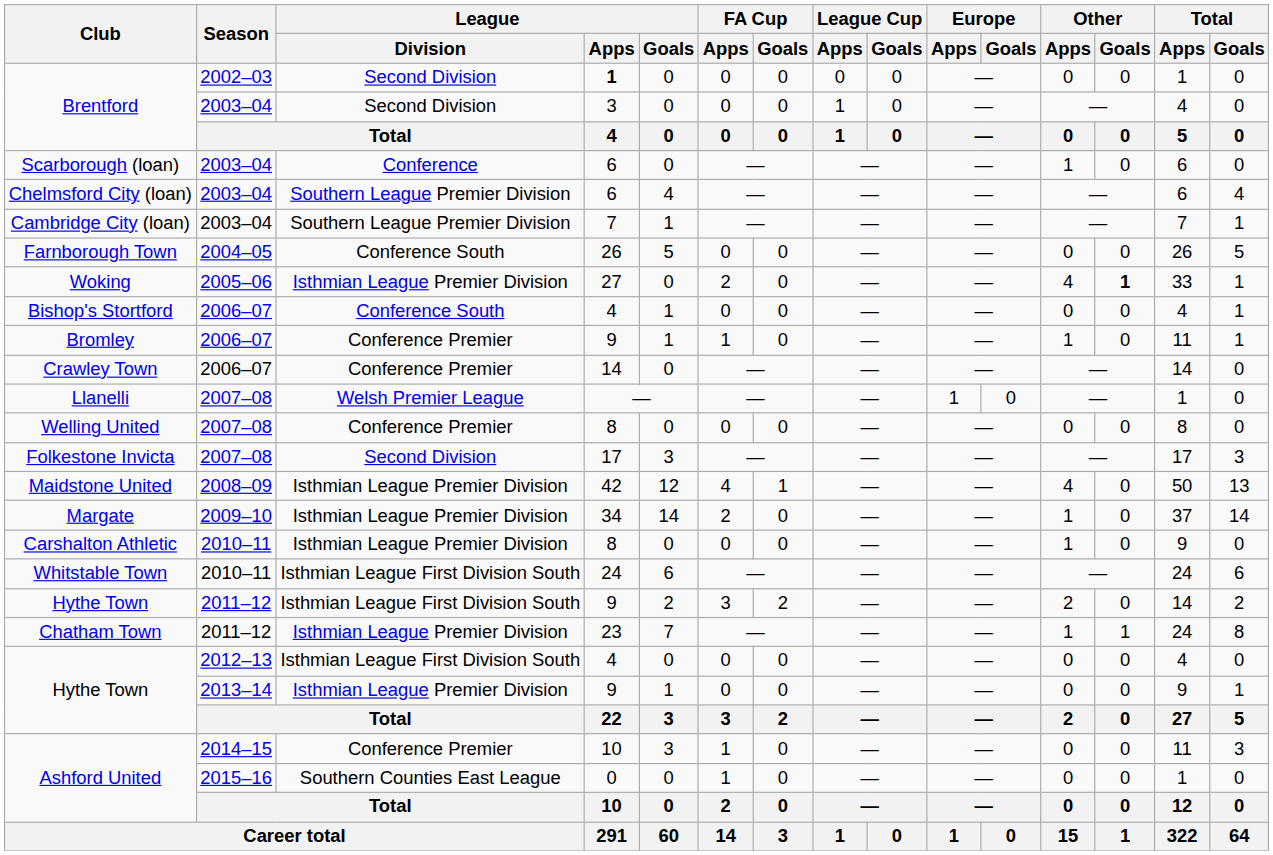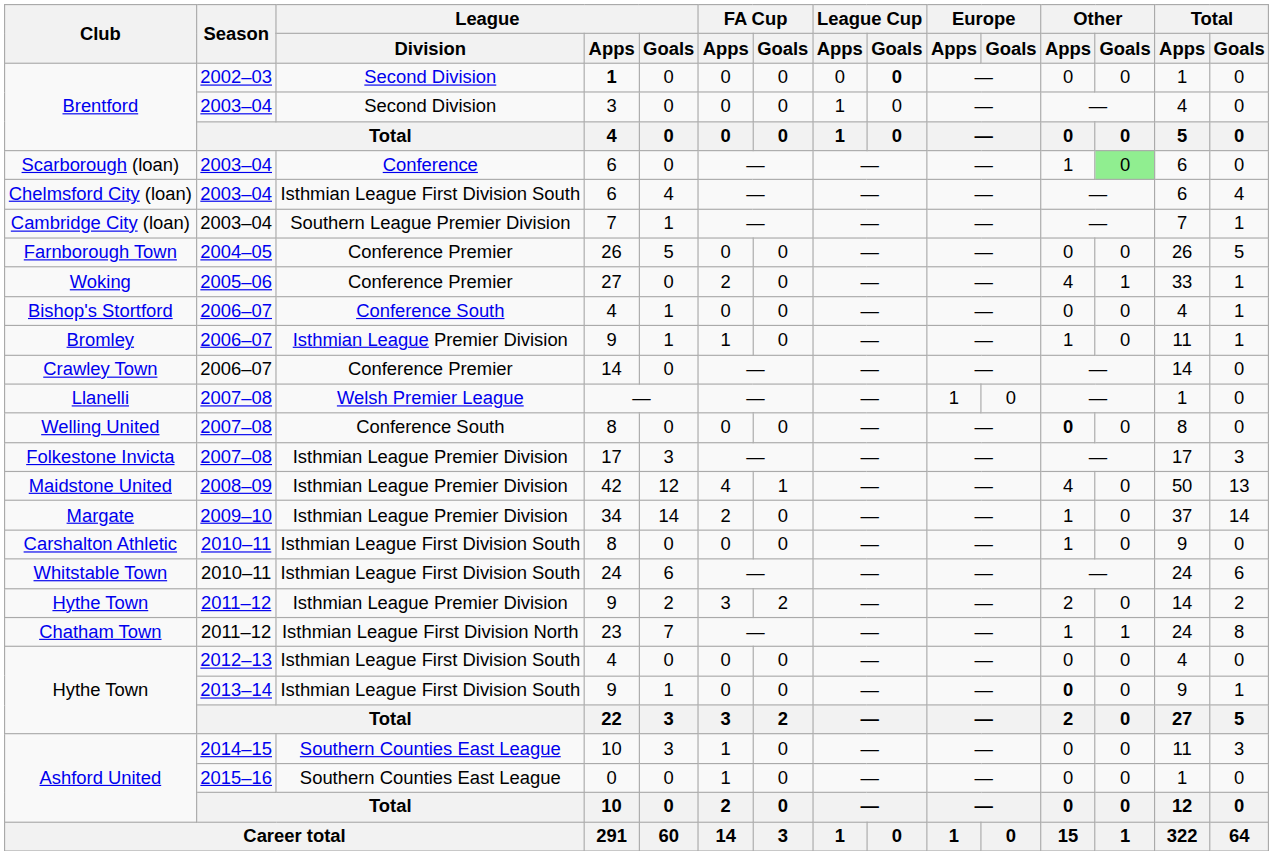 <table class="wikitable" style="text-align: center;">
 <tr>
 <th rowspan="2">Club</th>
 <th rowspan="2">Season</th>
 <th colspan="3">League</th>
 <th colspan="2">FA Cup</th>
 <th colspan="2">League Cup</th>
 <th colspan="2">Europe</th>
 <th colspan="2">Other</th>
 <th colspan="2">Total</th>
 </tr>
 <tr>
 <th>Division</th>
 <th>Apps</th>
 <th>Goals</th>
 <th>Apps</th>
 <th>Goals</th>
 <th>Apps</th>
 <th>Goals</th>
 <th>Apps</th>
 <th>Goals</th>
 <th>Apps</th>
 <th>Goals</th>
 <th>Apps</th>
 <th>Goals</th>
 </tr>
 <tr>
 <td rowspan="3"><a href='#'>Brentford</a></td>
 <td><a href='#'>2002–03</a></td>
 <td><a href='#'>Second Division</a></td>
 <td><strong>1</strong></td>
 <td>0</td>
 <td>0</td>
 <td>0</td>
 <td>0</td>
-<td>0</td>
+<td><strong>0</strong></td>
 <td colspan="2">—</td>
 <td>0</td>
 <td>0</td>
 <td>1</td>
 <td>0</td>
 </tr>
 <tr>
 <td><a href='#'>2003–04</a></td>
 <td>Second Division</td>
 <td>3</td>
 <td>0</td>
 <td>0</td>
 <td>0</td>
 <td>1</td>
 <td>0</td>
 <td colspan="2">—</td>
 <td colspan="2">—</td>
 <td>4</td>
 <td>0</td>
 </tr>
 <tr>
 <th colspan="2">Total</th>
 <th>4</th>
 <th>0</th>
 <th>0</th>
 <th>0</th>
 <th>1</th>
 <th>0</th>
 <th colspan="2">—</th>
 <th>0</th>
 <th>0</th>
 <th>5</th>
 <th>0</th>
 </tr>
 <tr>
 <td><a href='#'>Scarborough</a> (loan)</td>
 <td><a href='#'>2003–04</a></td>
 <td><a href='#'>Conference</a></td>
 <td>6</td>
 <td>0</td>
 <td colspan="2">—</td>
 <td colspan="2">—</td>
 <td colspan="2">—</td>
 <td>1</td>
-<td>0</td>
+<td style="background: lightgreen;">0</td>
 <td>6</td>
 <td>0</td>
 </tr>
 <tr>
 <td><a href='#'>Chelmsford City</a> (loan)</td>
 <td><a href='#'>2003–04</a></td>
-<td><a href='#'>Southern League</a> Premier Division</td>
+<td>Isthmian League First Division South</td>
 <td>6</td>
 <td>4</td>
 <td colspan="2">—</td>
 <td colspan="2">—</td>
 <td colspan="2">—</td>
 <td colspan="2">—</td>
 <td>6</td>
 <td>4</td>
 </tr>
 <tr>
 <td><a href='#'>Cambridge City</a> (loan)</td>
 <td>2003–04</td>
 <td>Southern League Premier Division</td>
 <td>7</td>
 <td>1</td>
 <td colspan="2">—</td>
 <td colspan="2">—</td>
 <td colspan="2">—</td>
 <td colspan="2">—</td>
 <td>7</td>
 <td>1</td>
 </tr>
 <tr>
 <td><a href='#'>Farnborough Town</a></td>
 <td><a href='#'>2004–05</a></td>
-<td>Conference South</td>
+<td>Conference Premier</td>
 <td>26</td>
 <td>5</td>
 <td>0</td>
 <td>0</td>
 <td colspan="2">—</td>
 <td colspan="2">—</td>
 <td>0</td>
 <td>0</td>
 <td>26</td>
 <td>5</td>
 </tr>
 <tr>
 <td><a href='#'>Woking</a></td>
 <td><a href='#'>2005–06</a></td>
-<td><a href='#'>Isthmian League</a> Premier Division</td>
+<td>Conference Premier</td>
 <td>27</td>
 <td>0</td>
 <td>2</td>
 <td>0</td>
 <td colspan="2">—</td>
 <td colspan="2">—</td>
 <td>4</td>
-<td><strong>1</strong></td>
+<td>1</td>
 <td>33</td>
 <td>1</td>
 </tr>
 <tr>
 <td><a href='#'>Bishop's Stortford</a></td>
 <td><a href='#'>2006–07</a></td>
 <td><a href='#'>Conference South</a></td>
 <td>4</td>
 <td>1</td>
 <td>0</td>
 <td>0</td>
 <td colspan="2">—</td>
 <td colspan="2">—</td>
 <td>0</td>
 <td>0</td>
 <td>4</td>
 <td>1</td>
 </tr>
 <tr>
 <td><a href='#'>Bromley</a></td>
 <td><a href='#'>2006–07</a></td>
-<td>Conference Premier</td>
+<td><a href='#'>Isthmian League</a> Premier Division</td>
 <td>9</td>
 <td>1</td>
 <td>1</td>
 <td>0</td>
 <td colspan="2">—</td>
 <td colspan="2">—</td>
 <td>1</td>
 <td>0</td>
 <td>11</td>
 <td>1</td>
 </tr>
 <tr>
 <td><a href='#'>Crawley Town</a></td>
 <td>2006–07</td>
 <td>Conference Premier</td>
 <td>14</td>
 <td>0</td>
 <td colspan="2">—</td>
 <td colspan="2">—</td>
 <td colspan="2">—</td>
 <td colspan="2">—</td>
 <td>14</td>
 <td>0</td>
 </tr>
 <tr>
 <td><a href='#'>Llanelli</a></td>
 <td><a href='#'>2007–08</a></td>
 <td><a href='#'>Welsh Premier League</a></td>
 <td colspan="2">—</td>
 <td colspan="2">—</td>
 <td colspan="2">—</td>
 <td>1</td>
 <td>0</td>
 <td colspan="2">—</td>
 <td>1</td>
 <td>0</td>
 </tr>
 <tr>
 <td><a href='#'>Welling United</a></td>
 <td><a href='#'>2007–08</a></td>
-<td>Conference Premier</td>
+<td>Conference South</td>
 <td>8</td>
 <td>0</td>
 <td>0</td>
 <td>0</td>
 <td colspan="2">—</td>
 <td colspan="2">—</td>
-<td>0</td>
+<td><strong>0</strong></td>
 <td>0</td>
 <td>8</td>
 <td>0</td>
 </tr>
 <tr>
 <td><a href='#'>Folkestone Invicta</a></td>
 <td><a href='#'>2007–08</a></td>
-<td><a href='#'>Second Division</a></td>
+<td>Isthmian League Premier Division</td>
 <td>17</td>
 <td>3</td>
 <td colspan="2">—</td>
 <td colspan="2">—</td>
 <td colspan="2">—</td>
 <td colspan="2">—</td>
 <td>17</td>
 <td>3</td>
 </tr>
 <tr>
 <td><a href='#'>Maidstone United</a></td>
 <td><a href='#'>2008–09</a></td>
 <td>Isthmian League Premier Division</td>
 <td>42</td>
 <td>12</td>
 <td>4</td>
 <td>1</td>
 <td colspan="2">—</td>
 <td colspan="2">—</td>
 <td>4</td>
 <td>0</td>
 <td>50</td>
 <td>13</td>
 </tr>
 <tr>
 <td><a href='#'>Margate</a></td>
 <td><a href='#'>2009–10</a></td>
 <td>Isthmian League Premier Division</td>
 <td>34</td>
 <td>14</td>
 <td>2</td>
 <td>0</td>
 <td colspan="2">—</td>
 <td colspan="2">—</td>
 <td>1</td>
 <td>0</td>
 <td>37</td>
 <td>14</td>
 </tr>
 <tr>
 <td><a href='#'>Carshalton Athletic</a></td>
 <td><a href='#'>2010–11</a></td>
-<td>Isthmian League Premier Division</td>
+<td>Isthmian League First Division South</td>
 <td>8</td>
 <td>0</td>
 <td>0</td>
 <td>0</td>
 <td colspan="2">—</td>
 <td colspan="2">—</td>
 <td>1</td>
 <td>0</td>
 <td>9</td>
 <td>0</td>
 </tr>
 <tr>
 <td><a href='#'>Whitstable Town</a></td>
 <td>2010–11</td>
 <td>Isthmian League First Division South</td>
 <td>24</td>
 <td>6</td>
 <td colspan="2">—</td>
 <td colspan="2">—</td>
 <td colspan="2">—</td>
 <td colspan="2">—</td>
 <td>24</td>
 <td>6</td>
 </tr>
 <tr>
 <td><a href='#'>Hythe Town</a></td>
 <td><a href='#'>2011–12</a></td>
-<td>Isthmian League First Division South</td>
+<td>Isthmian League Premier Division</td>
 <td>9</td>
 <td>2</td>
 <td>3</td>
 <td>2</td>
 <td colspan="2">—</td>
 <td colspan="2">—</td>
 <td>2</td>
 <td>0</td>
 <td>14</td>
 <td>2</td>
 </tr>
 <tr>
 <td><a href='#'>Chatham Town</a></td>
 <td>2011–12</td>
-<td><a href='#'>Isthmian League</a> Premier Division</td>
+<td>Isthmian League First Division North</td>
 <td>23</td>
 <td>7</td>
 <td colspan="2">—</td>
 <td colspan="2">—</td>
 <td colspan="2">—</td>
 <td>1</td>
 <td>1</td>
 <td>24</td>
 <td>8</td>
 </tr>
 <tr>
 <td rowspan="3">Hythe Town</td>
 <td><a href='#'>2012–13</a></td>
 <td>Isthmian League First Division South</td>
 <td>4</td>
 <td>0</td>
 <td>0</td>
 <td>0</td>
 <td colspan="2">—</td>
 <td colspan="2">—</td>
 <td>0</td>
 <td>0</td>
 <td>4</td>
 <td>0</td>
 </tr>
 <tr>
 <td><a href='#'>2013–14</a></td>
-<td><a href='#'>Isthmian League</a> Premier Division</td>
+<td>Isthmian League First Division South</td>
 <td>9</td>
 <td>1</td>
 <td>0</td>
 <td>0</td>
 <td colspan="2">—</td>
 <td colspan="2">—</td>
-<td>0</td>
+<td><strong>0</strong></td>
 <td>0</td>
 <td>9</td>
 <td>1</td>
 </tr>
 <tr>
 <th colspan="2">Total</th>
 <th>22</th>
 <th>3</th>
 <th>3</th>
 <th>2</th>
 <th colspan="2">—</th>
 <th colspan="2">—</th>
 <th>2</th>
 <th>0</th>
 <th>27</th>
 <th>5</th>
 </tr>
 <tr>
 <td rowspan="3"><a href='#'>Ashford United</a></td>
 <td><a href='#'>2014–15</a></td>
-<td>Conference Premier</td>
+<td><a href='#'>Southern Counties East League</a></td>
 <td>10</td>
 <td>3</td>
 <td>1</td>
 <td>0</td>
 <td colspan="2">—</td>
 <td colspan="2">—</td>
 <td>0</td>
 <td>0</td>
 <td>11</td>
 <td>3</td>
 </tr>
 <tr>
 <td><a href='#'>2015–16</a></td>
 <td>Southern Counties East League</td>
 <td>0</td>
 <td>0</td>
 <td>1</td>
 <td>0</td>
 <td colspan="2">—</td>
 <td colspan="2">—</td>
 <td>0</td>
 <td>0</td>
 <td>1</td>
 <td>0</td>
 </tr>
 <tr>
 <th colspan="2">Total</th>
 <th>10</th>
 <th>0</th>
 <th>2</th>
 <th>0</th>
 <th colspan="2">—</th>
 <th colspan="2">—</th>
 <th>0</th>
 <th>0</th>
 <th>12</th>
 <th>0</th>
 </tr>
 <tr>
 <th colspan="3">Career total</th>
 <th>291</th>
 <th>60</th>
 <th>14</th>
 <th>3</th>
 <th>1</th>
 <th>0</th>
 <th>1</th>
 <th>0</th>
 <th>15</th>
 <th>1</th>
 <th>322</th>
 <th>64</th>
 </tr>
 </table>
